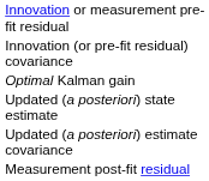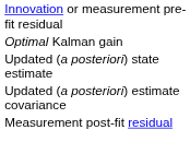 <table>
 <tr>
 <td style="width:180pt;"><a href='#'>Innovation</a> or measurement pre-fit residual</td>
-<td></td>
-</tr>
-<tr>
-<td>Innovation (or pre-fit residual) covariance</td>
 <td></td>
 </tr>
 <tr>
 <td><em>Optimal</em> Kalman gain</td>
 <td></td>
 </tr>
 <tr>
 <td>Updated (<em>a posteriori</em>) state estimate</td>
 <td></td>
 </tr>
 <tr>
 <td>Updated (<em>a posteriori</em>) estimate covariance</td>
 <td></td>
 </tr>
 <tr>
 <td>Measurement post-fit <a href='#'>residual</a></td>
 <td></td>
 </tr>
 </table>
